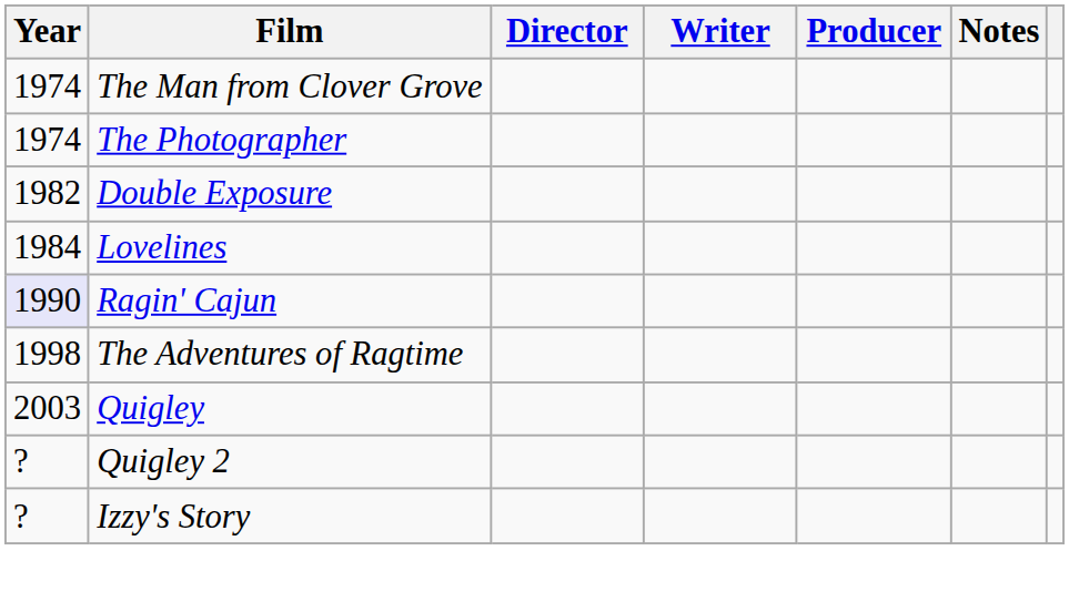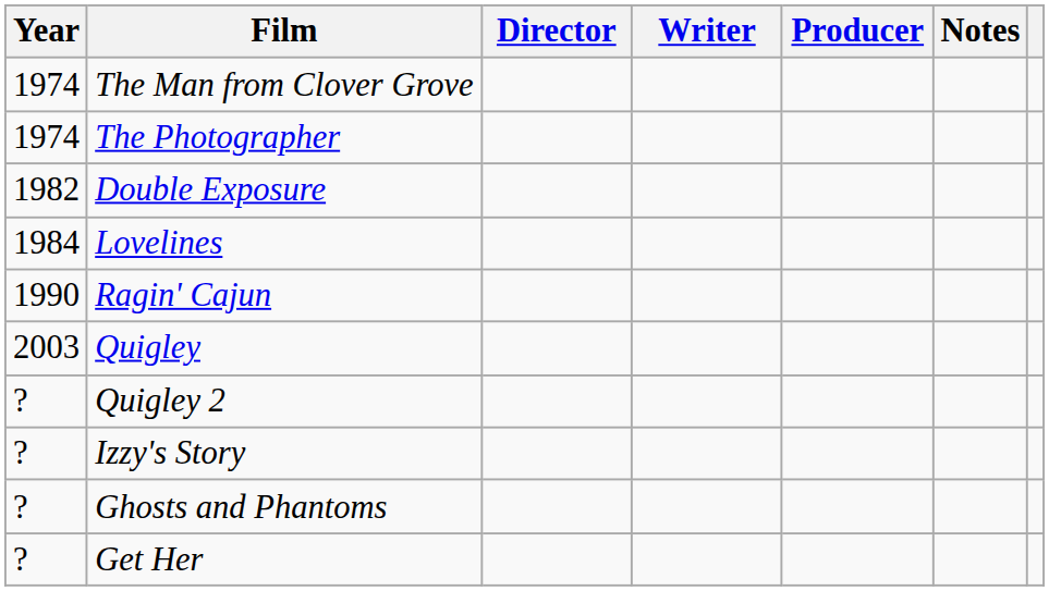 <table class="wikitable sortable">
 <tr>
 <th>Year</th>
 <th>Film</th>
 <th width="65"><a href='#'>Director</a></th>
 <th width="65"><a href='#'>Writer</a></th>
 <th width="65"><a href='#'>Producer</a></th>
 <th>Notes</th>
 <th class=unsortable></th>
 </tr>
 <tr>
 <td>1974</td>
 <td><em>The Man from Clover Grove</em></td>
 <td></td>
 <td></td>
 <td></td>
 <td></td>
 <td style="text-align: center;"></td>
 </tr>
 <tr>
 <td>1974</td>
 <td><em><a href='#'>The Photographer</a></em></td>
 <td></td>
 <td></td>
 <td></td>
 <td></td>
 <td style="text-align: center;"></td>
 </tr>
 <tr>
 <td>1982</td>
 <td><em><a href='#'>Double Exposure</a></em></td>
 <td></td>
 <td></td>
 <td></td>
 <td></td>
 <td style="text-align: center;"></td>
 </tr>
 <tr>
 <td>1984</td>
 <td><em><a href='#'>Lovelines</a></em></td>
 <td></td>
 <td></td>
 <td></td>
 <td></td>
 <td style="text-align: center;"></td>
 </tr>
 <tr>
-<td style="background: lavender;">1990</td>
+<td>1990</td>
 <td><em><a href='#'>Ragin' Cajun</a></em></td>
-<td></td>
-<td></td>
-<td></td>
-<td></td>
-<td style="text-align: center;"></td>
-</tr>
-<tr>
-<td>1998</td>
-<td><em>The Adventures of Ragtime</em></td>
 <td></td>
 <td></td>
 <td></td>
 <td></td>
 <td style="text-align: center;"></td>
 </tr>
 <tr>
 <td>2003</td>
 <td><em><a href='#'>Quigley</a></em></td>
 <td></td>
 <td></td>
 <td></td>
 <td></td>
 <td style="text-align: center;"></td>
 </tr>
 <tr>
 <td>?</td>
 <td><em>Quigley 2</em></td>
 <td></td>
 <td></td>
 <td></td>
 <td></td>
 <td></td>
 </tr>
 <tr>
 <td>?</td>
 <td><em>Izzy's Story</em></td>
 <td></td>
 <td></td>
 <td></td>
 <td></td>
 <td></td>
 </tr>
+<tr>
+<td>?</td>
+<td><em>Ghosts and Phantoms</em></td>
+<td></td>
+<td></td>
+<td></td>
+<td></td>
+<td></td>
+</tr>
+<tr>
+<td>?</td>
+<td><em>Get Her</em></td>
+<td></td>
+<td></td>
+<td></td>
+<td></td>
+<td></td>
+</tr>
 </table>
